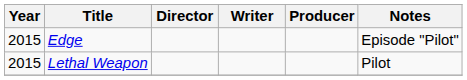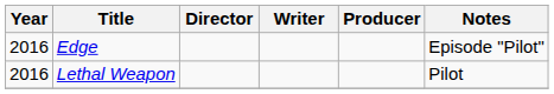 <table class="wikitable plainrowheaders">
 <tr>
 <th>Year</th>
 <th>Title</th>
 <th width="65">Director</th>
 <th width="65">Writer</th>
 <th width="65">Producer</th>
 <th scope="col">Notes</th>
 </tr>
 <tr>
-<td>2015</td>
+<td>2016</td>
 <td><em><a href='#'>Edge</a></em></td>
 <td></td>
 <td></td>
 <td></td>
 <td>Episode "Pilot"</td>
 </tr>
 <tr>
-<td>2015</td>
+<td>2016</td>
 <td><em><a href='#'>Lethal Weapon</a></em></td>
 <td></td>
 <td></td>
 <td></td>
 <td>Pilot</td>
 </tr>
 <tr>
 </tr>
 </table>
